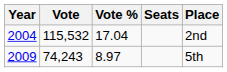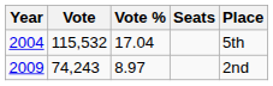 <table class="wikitable">
 <tr>
 <th>Year</th>
 <th>Vote</th>
 <th>Vote %</th>
 <th>Seats</th>
 <th>Place</th>
 </tr>
 <tr>
 <td><a href='#'>2004</a></td>
 <td>115,532</td>
 <td>17.04</td>
 <td></td>
-<td>2nd</td>
+<td>5th </td>
 </tr>
 <tr>
 <td><a href='#'>2009</a></td>
 <td>74,243 </td>
 <td>8.97 </td>
 <td></td>
-<td>5th </td>
+<td>2nd</td>
 </tr>
 </table>
